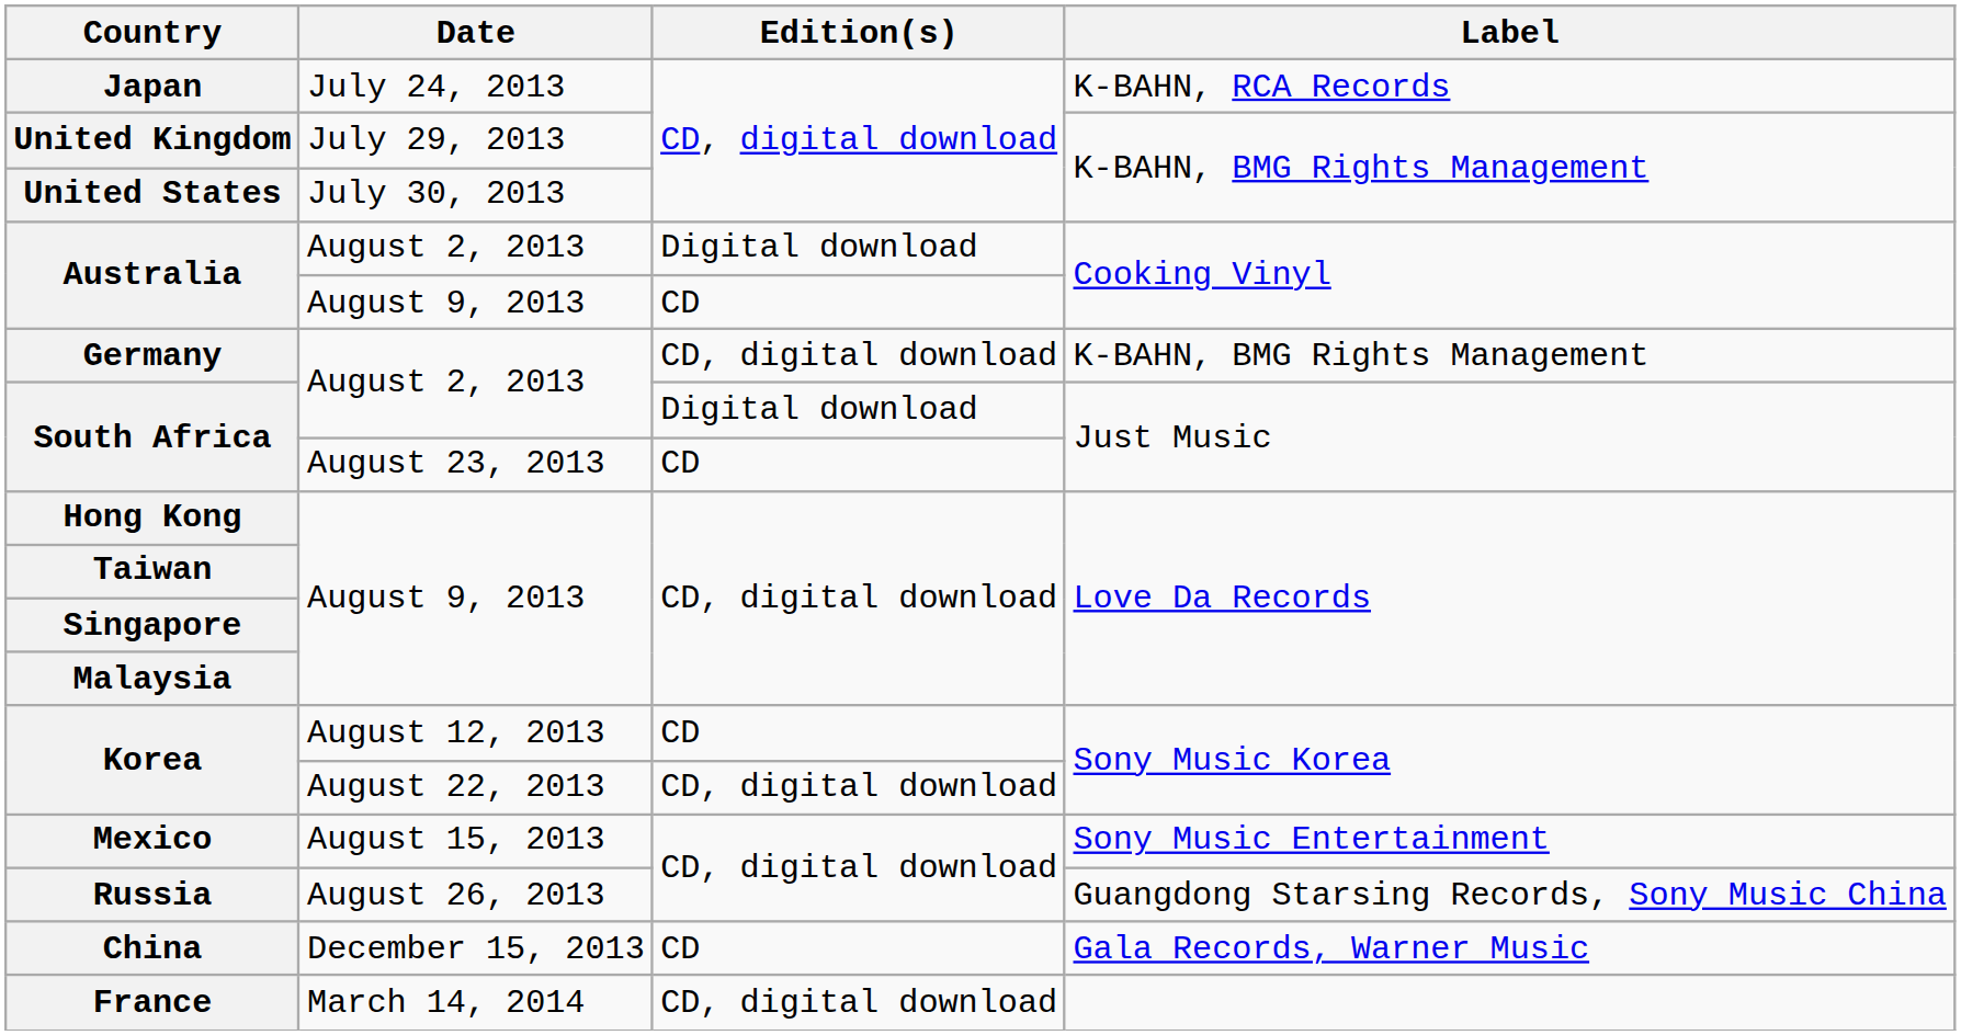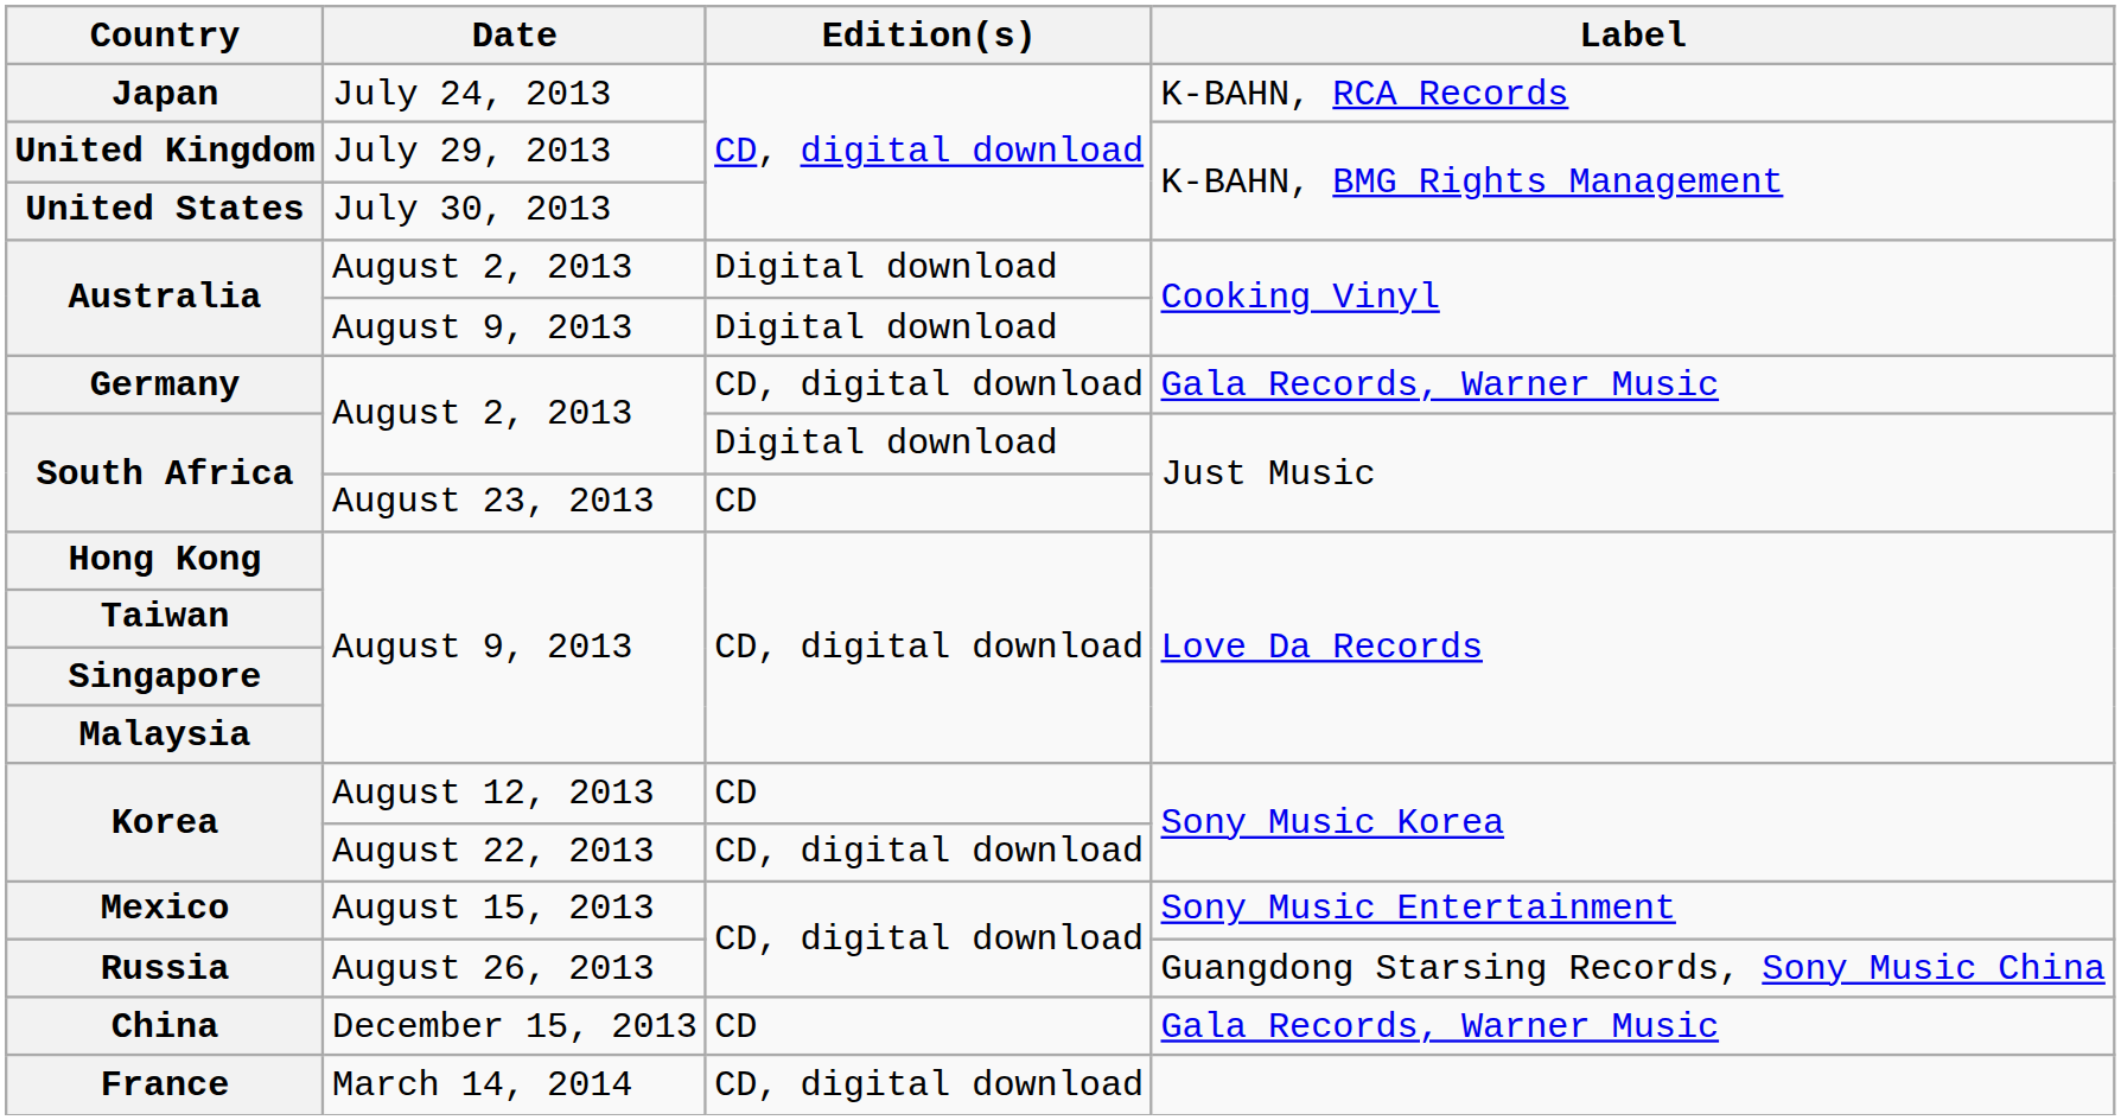 <table class="wikitable plainrowheaders">
 <tr>
 <th scope="col">Country</th>
 <th scope="col">Date</th>
 <th scope="col">Edition(s)</th>
 <th scope="col">Label</th>
 </tr>
 <tr>
 <th scope="row">Japan</th>
 <td>July 24, 2013</td>
 <td rowspan="3"><a href='#'>CD</a>, <a href='#'>digital download</a></td>
 <td>K-BAHN, <a href='#'>RCA Records</a></td>
 </tr>
 <tr>
 <th scope="row">United Kingdom</th>
 <td>July 29, 2013</td>
 <td rowspan="2">K-BAHN, <a href='#'>BMG Rights Management</a></td>
 </tr>
 <tr>
 <th scope="row">United States</th>
 <td>July 30, 2013</td>
 </tr>
 <tr>
 <th scope="row" rowspan="2">Australia</th>
 <td>August 2, 2013</td>
 <td>Digital download</td>
 <td rowspan="2"><a href='#'>Cooking Vinyl</a></td>
 </tr>
 <tr>
 <td>August 9, 2013</td>
-<td>CD</td>
+<td>Digital download</td>
 </tr>
 <tr>
 <th scope="row">Germany</th>
 <td rowspan="2">August 2, 2013</td>
 <td>CD, digital download</td>
-<td>K-BAHN, BMG Rights Management</td>
+<td><a href='#'>Gala Records, Warner Music</a></td>
 </tr>
 <tr>
 <th scope="row" rowspan="2">South Africa</th>
 <td>Digital download</td>
 <td rowspan="2">Just Music</td>
 </tr>
 <tr>
 <td>August 23, 2013</td>
 <td>CD</td>
 </tr>
 <tr>
 <th scope="row">Hong Kong</th>
 <td rowspan="4">August 9, 2013</td>
 <td rowspan="4">CD, digital download</td>
 <td rowspan="4"><a href='#'>Love Da Records</a></td>
 </tr>
 <tr>
 <th scope="row">Taiwan</th>
 </tr>
 <tr>
 <th scope="row">Singapore</th>
 </tr>
 <tr>
 <th scope="row">Malaysia</th>
 </tr>
 <tr>
 <th scope="row" rowspan="2">Korea</th>
 <td>August 12, 2013</td>
 <td>CD</td>
 <td rowspan="2"><a href='#'>Sony Music Korea</a></td>
 </tr>
 <tr>
 <td>August 22, 2013</td>
 <td>CD, digital download</td>
 </tr>
 <tr>
 <th scope="row">Mexico</th>
 <td>August 15, 2013</td>
 <td rowspan="2">CD, digital download</td>
 <td rowspan="1"><a href='#'>Sony Music Entertainment</a></td>
 </tr>
 <tr>
 <th scope="row">Russia</th>
 <td>August 26, 2013</td>
 <td>Guangdong Starsing Records, <a href='#'>Sony Music China</a></td>
 </tr>
 <tr>
 <th scope="row">China</th>
 <td>December 15, 2013</td>
 <td>CD</td>
 <td><a href='#'>Gala Records, Warner Music</a></td>
 </tr>
 <tr>
 <th scope="row">France</th>
 <td>March 14, 2014</td>
 <td>CD, digital download</td>
 <td></td>
 </tr>
 </table>
